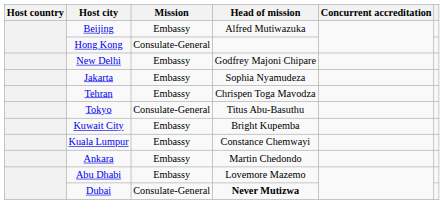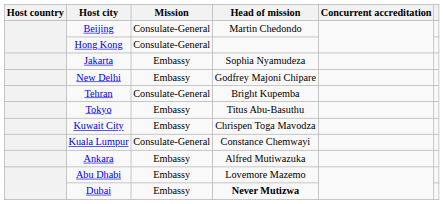 <table class="wikitable plainrowheaders" style="text-align:center;">
 <tr>
 <th scope="col">Host country</th>
 <th scope="col">Host city</th>
 <th scope="col">Mission</th>
 <th scope="col">Head of mission</th>
 <th scope="col">Concurrent accreditation</th>
 <th scope="col"></th>
 </tr>
 <tr>
 <th scope="row" rowspan="2"></th>
 <td><a href='#'>Beijing</a></td>
-<td>Embassy</td>
-<td>Alfred Mutiwazuka</td>
+<td>Consulate-General</td>
+<td>Martin Chedondo</td>
 <td rowspan="2"></td>
 <td></td>
 </tr>
 <tr>
 <td><a href='#'>Hong Kong</a></td>
 <td>Consulate-General</td>
+<td></td>
+<td></td>
+</tr>
+<tr>
+<th scope="row"></th>
+<td><a href='#'>Jakarta</a></td>
+<td>Embassy</td>
+<td>Sophia Nyamudeza</td>
 <td></td>
 <td></td>
 </tr>
 <tr>
 <th scope="row"></th>
 <td><a href='#'>New Delhi</a></td>
 <td>Embassy</td>
 <td>Godfrey Majoni Chipare</td>
 <td></td>
 <td></td>
 </tr>
 <tr>
 <th scope="row"></th>
-<td><a href='#'>Jakarta</a></td>
-<td>Embassy</td>
-<td>Sophia Nyamudeza</td>
-<td></td>
-<td></td>
-</tr>
-<tr>
-<th scope="row"></th>
 <td><a href='#'>Tehran</a></td>
-<td>Embassy</td>
-<td>Chrispen Toga Mavodza</td>
+<td>Consulate-General</td>
+<td>Bright Kupemba</td>
 <td></td>
 <td></td>
 </tr>
 <tr>
 <th scope="row"></th>
 <td><a href='#'>Tokyo</a></td>
-<td>Consulate-General</td>
+<td>Embassy</td>
 <td>Titus Abu-Basuthu</td>
 <td></td>
 <td></td>
 </tr>
 <tr>
 <th scope="row"></th>
 <td><a href='#'>Kuwait City</a></td>
 <td>Embassy</td>
-<td>Bright Kupemba</td>
+<td>Chrispen Toga Mavodza</td>
 <td></td>
 <td></td>
 </tr>
 <tr>
 <th scope="row"></th>
 <td><a href='#'>Kuala Lumpur</a></td>
-<td>Embassy</td>
+<td>Consulate-General</td>
 <td>Constance Chemwayi</td>
 <td></td>
 <td></td>
 </tr>
 <tr>
 <th scope="row"></th>
 <td><a href='#'>Ankara</a></td>
 <td>Embassy</td>
-<td>Martin Chedondo</td>
+<td>Alfred Mutiwazuka</td>
 <td></td>
 <td></td>
 </tr>
 <tr>
 <th scope="row" rowspan="2"></th>
 <td><a href='#'>Abu Dhabi</a></td>
 <td>Embassy</td>
 <td>Lovemore Mazemo</td>
 <td rowspan="2"></td>
 <td></td>
 </tr>
 <tr>
 <td><a href='#'>Dubai</a></td>
-<td>Consulate-General</td>
+<td>Embassy</td>
 <td><strong>Never Mutizwa</strong></td>
 <td></td>
 </tr>
 </table>
